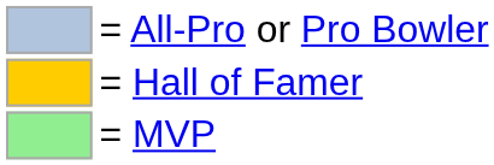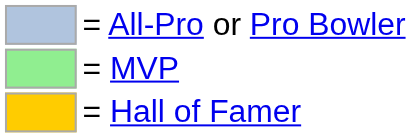 <table>
 <tr>
 <td style="background-color:lightsteelblue; border:1px solid #aaaaaa; width:2em;"></td>
 <td>= <a href='#'>All-Pro</a> or <a href='#'>Pro Bowler</a></td>
 </tr>
 <tr>
+<td style="background-color:lightgreen; border:1px solid #aaaaaa; width:2em;"></td>
+<td>= <a href='#'>MVP</a></td>
+</tr>
+<tr>
 <td style="background-color:#FFCC00; border:1px solid #aaaaaa; width:2em;"></td>
 <td>= <a href='#'>Hall of Famer</a></td>
 </tr>
-<tr>
-<td style="background-color:lightgreen; border:1px solid #aaaaaa; width:2em;"></td>
-<td>= <a href='#'>MVP</a></td>
-</tr>
 </table>
